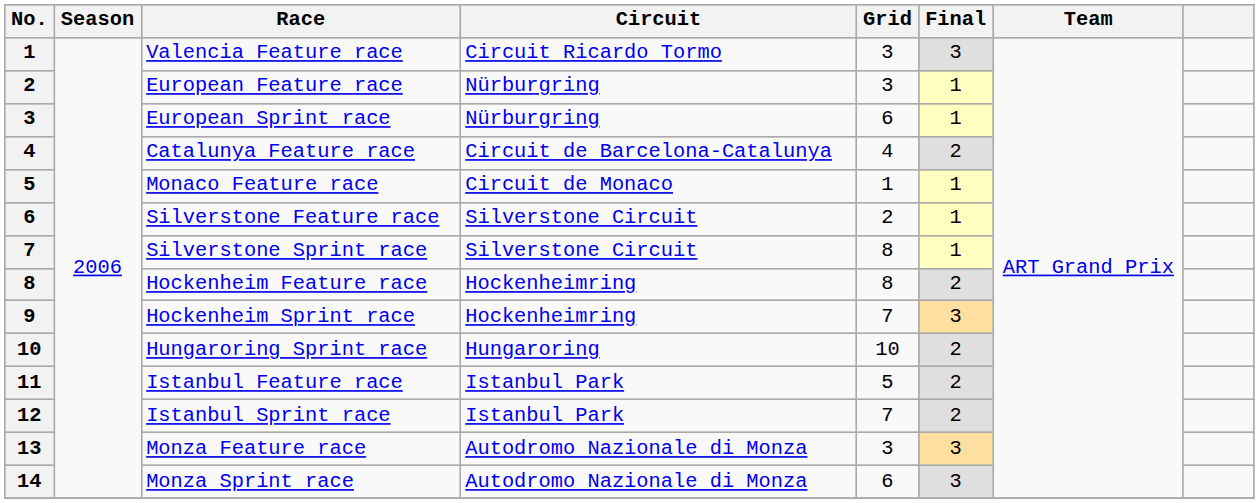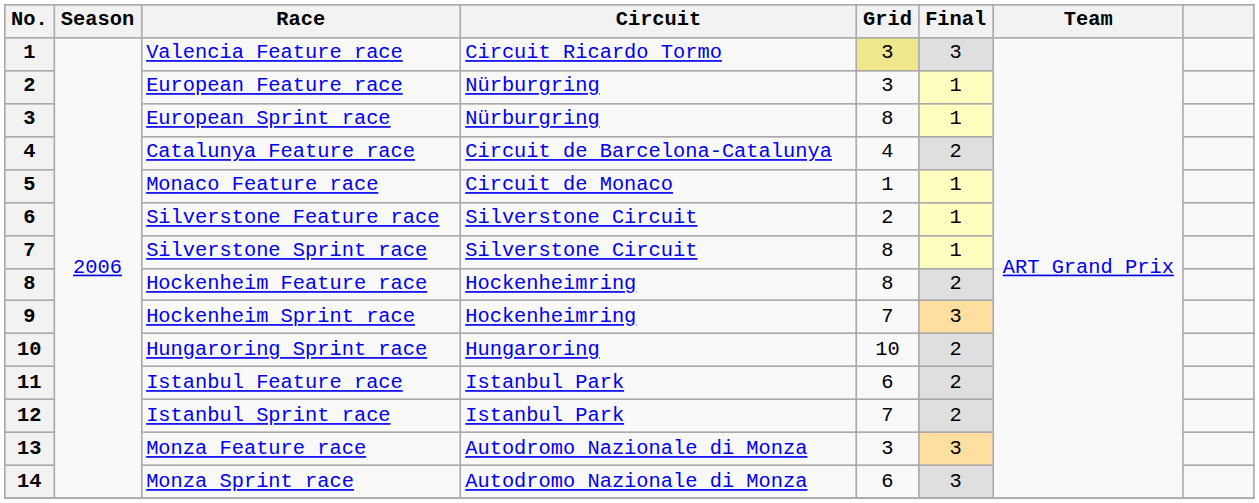 <table class="wikitable sortable" style="font-size:95%; width:60%;">
 <tr>
 <th>No.</th>
 <th>Season</th>
 <th>Race</th>
 <th>Circuit</th>
 <th>Grid</th>
 <th>Final</th>
 <th>Team</th>
 <th class="unsortable" style="width:3em;"></th>
 </tr>
 <tr>
 <th>1</th>
 <td rowspan="14" style="text-align:center;"><a href='#'>2006</a></td>
 <td><a href='#'>Valencia Feature race</a></td>
 <td><a href='#'>Circuit Ricardo Tormo</a></td>
-<td style="text-align:center;">3</td>
+<td style="background: khaki; text-align:center;">3</td>
 <td bgcolor="#DFDFDF" style="text-align:center;">3</td>
 <td rowspan="14" style="text-align:center;"><a href='#'>ART Grand Prix</a></td>
 <td align=center></td>
 </tr>
 <tr>
 <th>2</th>
 <td><a href='#'>European Feature race</a></td>
 <td><a href='#'>Nürburgring</a></td>
 <td style="text-align:center;">3</td>
 <td bgcolor="#FFFFBF" style="text-align:center;">1</td>
 <td align=center></td>
 </tr>
 <tr>
 <th>3</th>
 <td><a href='#'>European Sprint race</a></td>
 <td><a href='#'>Nürburgring</a></td>
-<td style="text-align:center;">6</td>
+<td style="text-align:center;">8</td>
 <td bgcolor="#FFFFBF" style="text-align:center;">1</td>
 <td align=center></td>
 </tr>
 <tr>
 <th>4</th>
 <td><a href='#'>Catalunya Feature race</a></td>
 <td><a href='#'>Circuit de Barcelona-Catalunya</a></td>
 <td style="text-align:center;">4</td>
 <td bgcolor="#DFDFDF" style="text-align:center;">2</td>
 <td align=center></td>
 </tr>
 <tr>
 <th>5</th>
 <td><a href='#'>Monaco Feature race</a></td>
 <td><a href='#'>Circuit de Monaco</a></td>
 <td style="text-align:center;">1</td>
 <td bgcolor="#FFFFBF" style="text-align:center;">1</td>
 <td align=center></td>
 </tr>
 <tr>
 <th>6</th>
 <td><a href='#'>Silverstone Feature race</a></td>
 <td><a href='#'>Silverstone Circuit</a></td>
 <td style="text-align:center;">2</td>
 <td bgcolor="#FFFFBF" style="text-align:center;">1</td>
 <td align=center></td>
 </tr>
 <tr>
 <th>7</th>
 <td><a href='#'>Silverstone Sprint race</a></td>
 <td><a href='#'>Silverstone Circuit</a></td>
 <td style="text-align:center;">8</td>
 <td bgcolor="#FFFFBF" style="text-align:center;">1</td>
 <td align=center></td>
 </tr>
 <tr>
 <th>8</th>
 <td><a href='#'>Hockenheim Feature race</a></td>
 <td><a href='#'>Hockenheimring</a></td>
 <td style="text-align:center;">8</td>
 <td bgcolor="#DFDFDF" style="text-align:center;">2</td>
 <td align=center></td>
 </tr>
 <tr>
 <th>9</th>
 <td><a href='#'>Hockenheim Sprint race</a></td>
 <td><a href='#'>Hockenheimring</a></td>
 <td style="text-align:center;">7</td>
 <td bgcolor="#FFDF9F" style="text-align:center;">3</td>
 <td align=center></td>
 </tr>
 <tr>
 <th>10</th>
 <td><a href='#'>Hungaroring Sprint race</a></td>
 <td><a href='#'>Hungaroring</a></td>
 <td style="text-align:center;">10</td>
 <td bgcolor="#DFDFDF" style="text-align:center;">2</td>
 <td align=center></td>
 </tr>
 <tr>
 <th>11</th>
 <td><a href='#'>Istanbul Feature race</a></td>
 <td><a href='#'>Istanbul Park</a></td>
-<td style="text-align:center;">5</td>
+<td style="text-align:center;">6</td>
 <td bgcolor="#DFDFDF" style="text-align:center;">2</td>
 <td align=center></td>
 </tr>
 <tr>
 <th>12</th>
 <td><a href='#'>Istanbul Sprint race</a></td>
 <td><a href='#'>Istanbul Park</a></td>
 <td style="text-align:center;">7</td>
 <td bgcolor="#DFDFDF" style="text-align:center;">2</td>
 <td align=center></td>
 </tr>
 <tr>
 <th>13</th>
 <td><a href='#'>Monza Feature race</a></td>
 <td><a href='#'>Autodromo Nazionale di Monza</a></td>
 <td style="text-align:center;">3</td>
 <td bgcolor="#FFDF9F" style="text-align:center;">3</td>
 <td align=center></td>
 </tr>
 <tr>
 <th>14</th>
 <td><a href='#'>Monza Sprint race</a></td>
 <td><a href='#'>Autodromo Nazionale di Monza</a></td>
 <td style="text-align:center;">6</td>
 <td bgcolor="#DFDFDF" style="text-align:center;">3</td>
 <td align=center></td>
 </tr>
 <tr>
 </tr>
 </table>
